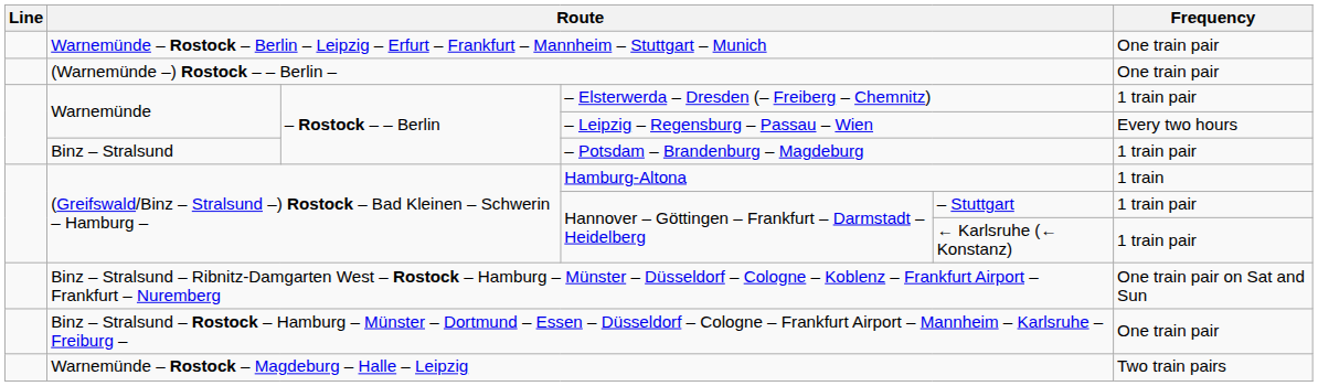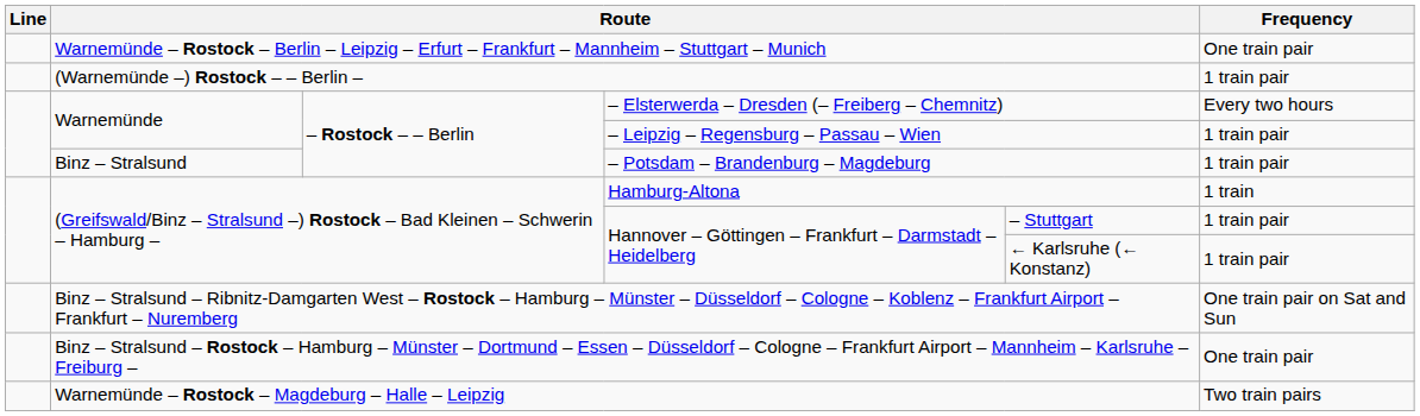 <table class="wikitable">
 <tr>
 <th>Line</th>
 <th colspan="4">Route</th>
 <th>Frequency</th>
 </tr>
 <tr>
 <td align=center></td>
 <td colspan="4"><a href='#'>Warnemünde</a> – <strong>Rostock</strong> – <a href='#'>Berlin</a> – <a href='#'>Leipzig</a> – <a href='#'>Erfurt</a> – <a href='#'>Frankfurt</a> – <a href='#'>Mannheim</a> – <a href='#'>Stuttgart</a> – <a href='#'>Munich</a></td>
 <td>One train pair</td>
 </tr>
 <tr>
 <td align="center"></td>
 <td colspan="4">(Warnemünde –) <strong>Rostock</strong> –  – Berlin – </td>
-<td>One train pair</td>
+<td>1 train pair</td>
 </tr>
 <tr>
 <td rowspan="3" align="center"></td>
 <td rowspan="2">Warnemünde</td>
 <td rowspan="3">– <strong>Rostock</strong> –  – Berlin</td>
 <td colspan="2">– <a href='#'>Elsterwerda</a>  – <a href='#'>Dresden</a> (– <a href='#'>Freiberg</a> – <a href='#'>Chemnitz</a>)</td>
-<td>1 train pair</td>
+<td>Every two hours</td>
 </tr>
 <tr>
 <td colspan="2">– <a href='#'>Leipzig</a> – <a href='#'>Regensburg</a> – <a href='#'>Passau</a> – <a href='#'>Wien</a></td>
-<td>Every two hours</td>
+<td>1 train pair</td>
 </tr>
 <tr>
 <td>Binz – Stralsund</td>
 <td colspan="2">– <a href='#'>Potsdam</a> – <a href='#'>Brandenburg</a> – <a href='#'>Magdeburg</a></td>
 <td>1 train pair</td>
 </tr>
 <tr>
 <td rowspan="3" align="center"></td>
 <td colspan="2" rowspan="3">(<a href='#'>Greifswald</a>/Binz – <a href='#'>Stralsund</a> –) <strong>Rostock</strong> – Bad Kleinen – Schwerin – Hamburg –</td>
 <td colspan="2"><a href='#'>Hamburg-Altona</a></td>
 <td>1 train</td>
 </tr>
 <tr>
 <td rowspan="2">Hannover – Göttingen – Frankfurt – <a href='#'>Darmstadt</a> – <a href='#'>Heidelberg</a></td>
 <td>– <a href='#'>Stuttgart</a></td>
 <td>1 train pair</td>
 </tr>
 <tr>
 <td>← Karlsruhe (← Konstanz)</td>
 <td>1 train pair</td>
 </tr>
 <tr>
 <td align="center"></td>
 <td colspan="4">Binz – Stralsund – Ribnitz-Damgarten West – <strong>Rostock</strong> – Hamburg – <a href='#'>Münster</a> – <a href='#'>Düsseldorf</a> – <a href='#'>Cologne</a> – <a href='#'>Koblenz</a> – <a href='#'>Frankfurt Airport</a> – Frankfurt – <a href='#'>Nuremberg</a></td>
 <td>One train pair on Sat and Sun</td>
 </tr>
 <tr>
 <td align="center"></td>
 <td colspan="4">Binz – Stralsund – <strong>Rostock</strong> – Hamburg – <a href='#'>Münster</a> – <a href='#'>Dortmund</a> – <a href='#'>Essen</a> – <a href='#'>Düsseldorf</a> – Cologne – Frankfurt Airport – <a href='#'>Mannheim</a> – <a href='#'>Karlsruhe</a> – <a href='#'>Freiburg</a> – </td>
 <td>One train pair</td>
 </tr>
 <tr>
 <td align="center"></td>
 <td colspan="4">Warnemünde – <strong>Rostock</strong> – <a href='#'>Magdeburg</a> – <a href='#'>Halle</a> – <a href='#'>Leipzig</a></td>
 <td>Two train pairs</td>
 </tr>
 </table>
